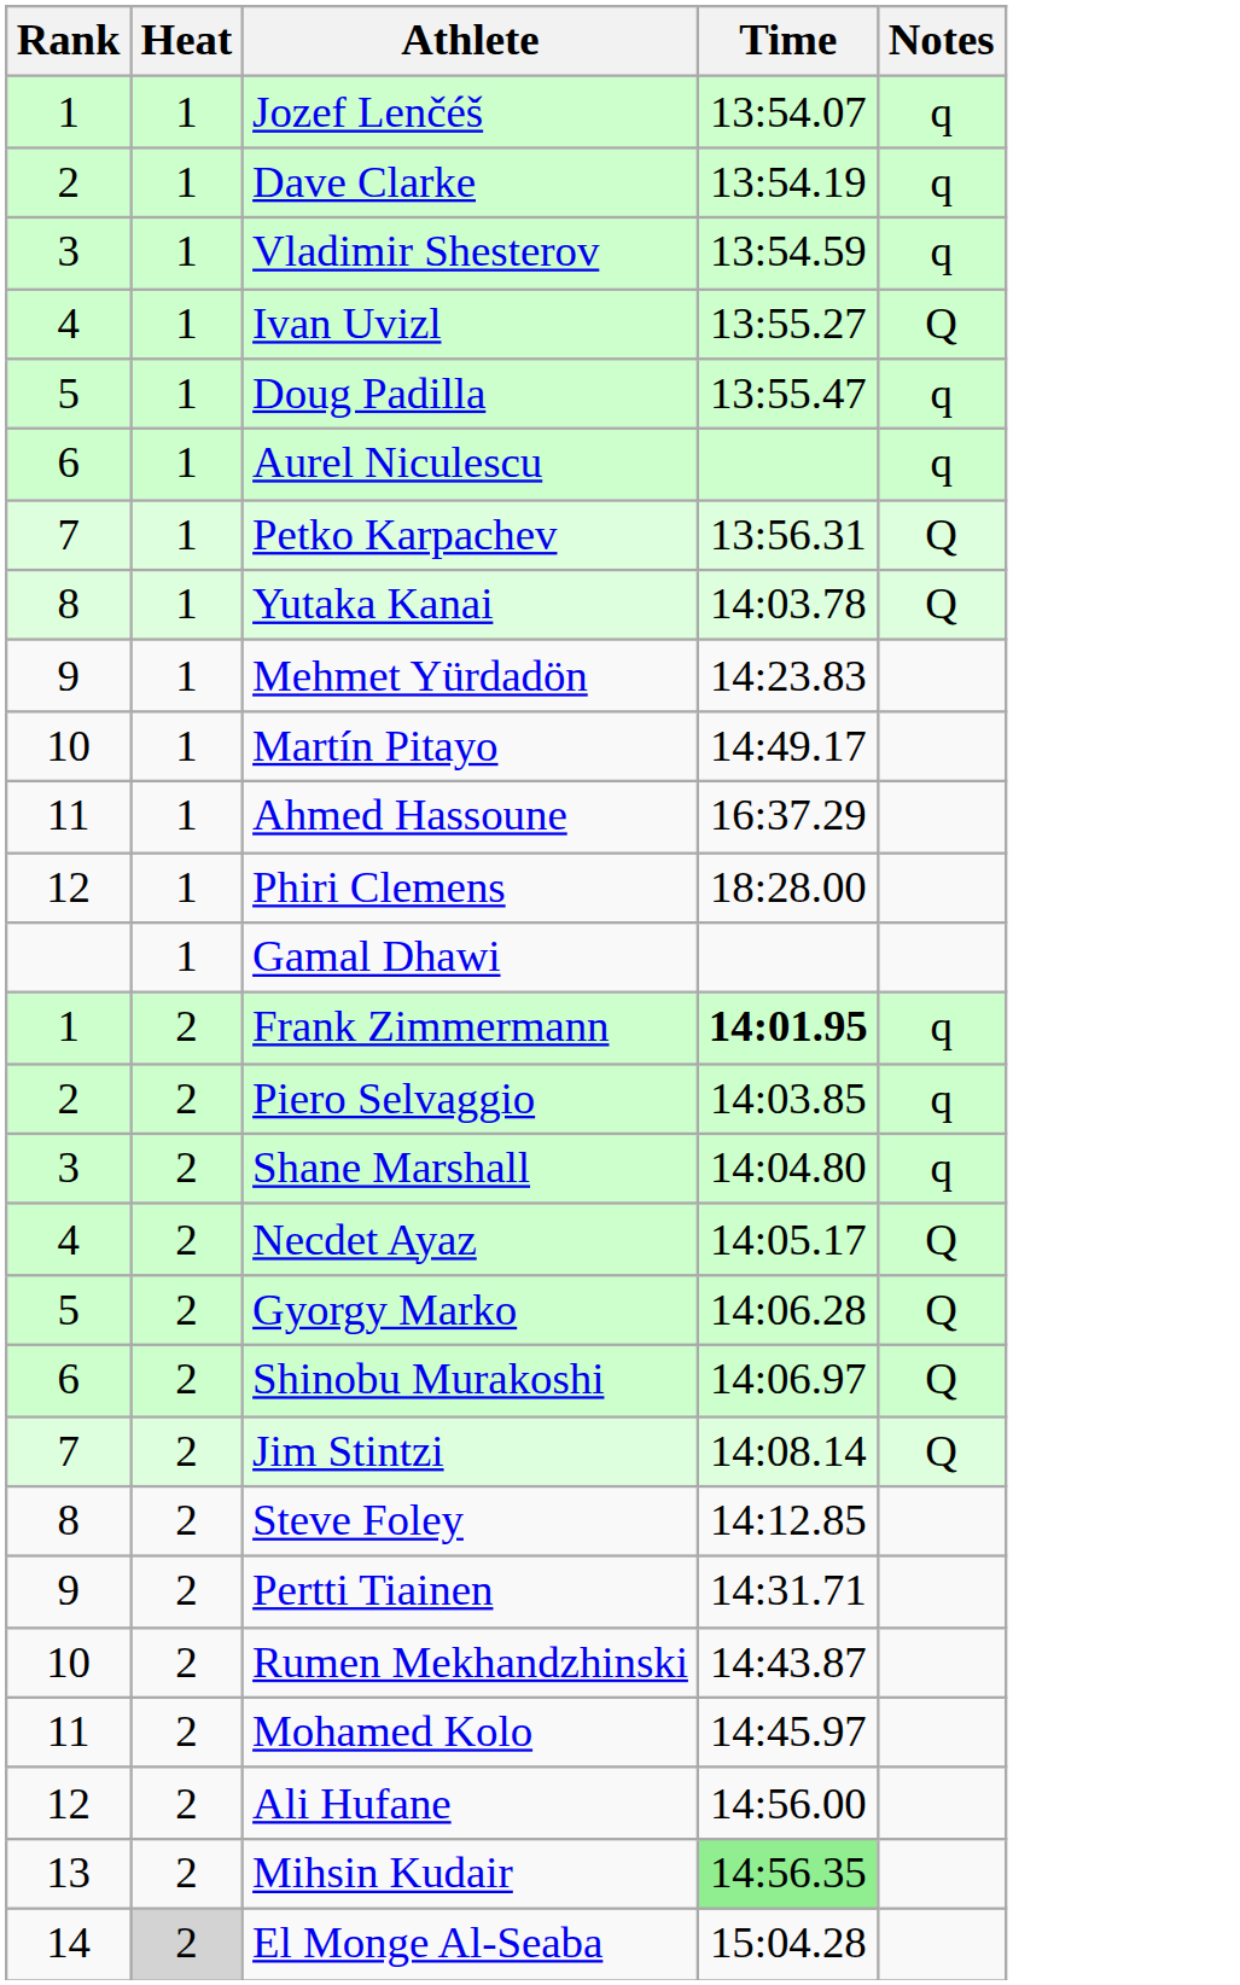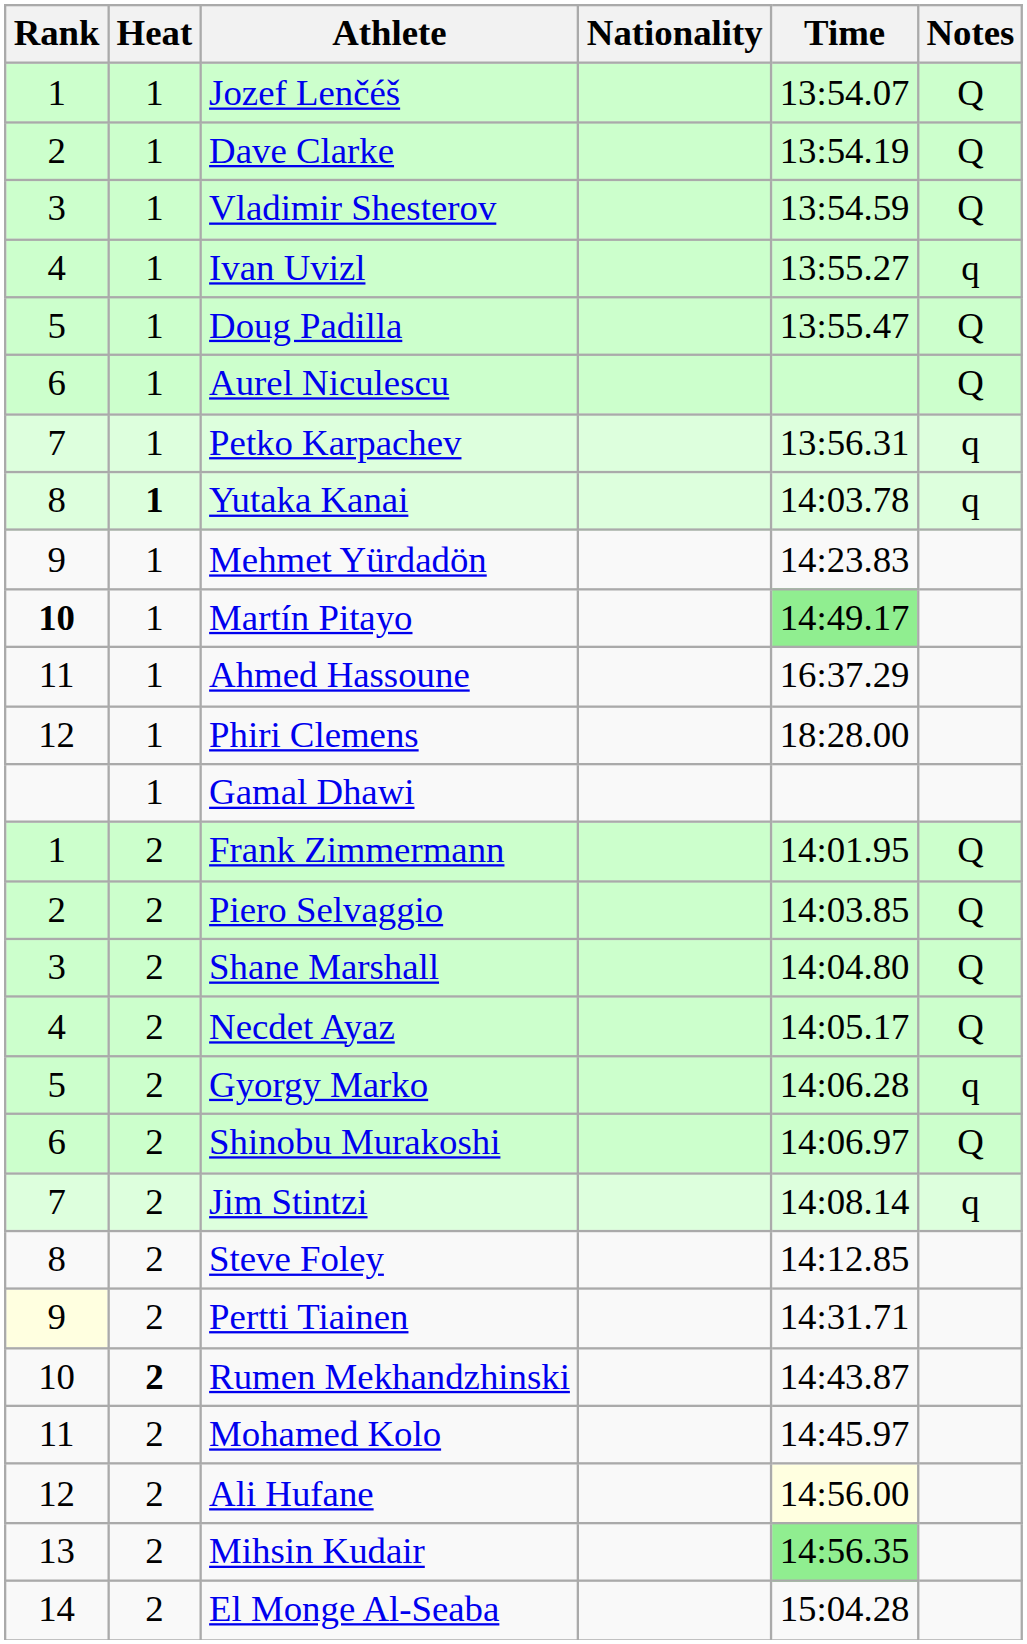 <table class="wikitable sortable" style="text-align:center">
 <tr>
 <th>Rank</th>
 <th>Heat</th>
 <th>Athlete</th>
+<th>Nationality</th>
 <th>Time</th>
 <th>Notes</th>
 </tr>
 <tr bgcolor=ccffcc>
 <td>1</td>
 <td>1</td>
 <td align=left><a href='#'>Jozef Lenčéš</a></td>
+<td align=left></td>
 <td>13:54.07</td>
-<td>q</td>
+<td>Q</td>
 </tr>
 <tr bgcolor=ccffcc>
 <td>2</td>
 <td>1</td>
 <td align=left><a href='#'>Dave Clarke</a></td>
+<td align=left></td>
 <td>13:54.19</td>
-<td>q</td>
+<td>Q</td>
 </tr>
 <tr bgcolor=ccffcc>
 <td>3</td>
 <td>1</td>
 <td align=left><a href='#'>Vladimir Shesterov</a></td>
+<td align=left></td>
 <td>13:54.59</td>
-<td>q</td>
+<td>Q</td>
 </tr>
 <tr bgcolor=ccffcc>
 <td>4</td>
 <td>1</td>
 <td align=left><a href='#'>Ivan Uvizl</a></td>
+<td align=left></td>
 <td>13:55.27</td>
-<td>Q</td>
+<td>q</td>
 </tr>
 <tr bgcolor=ccffcc>
 <td>5</td>
 <td>1</td>
 <td align=left><a href='#'>Doug Padilla</a></td>
+<td align=left></td>
 <td>13:55.47</td>
-<td>q</td>
+<td>Q</td>
 </tr>
 <tr bgcolor=ccffcc>
 <td>6</td>
 <td>1</td>
 <td align=left><a href='#'>Aurel Niculescu</a></td>
+<td align=left></td>
 <td></td>
-<td>q</td>
+<td>Q</td>
 </tr>
 <tr bgcolor=ddffdd>
 <td>7</td>
 <td>1</td>
 <td align=left><a href='#'>Petko Karpachev</a></td>
+<td align=left></td>
 <td>13:56.31</td>
-<td>Q</td>
+<td>q</td>
 </tr>
 <tr bgcolor=ddffdd>
 <td>8</td>
-<td>1</td>
+<td><strong>1</strong></td>
 <td align=left><a href='#'>Yutaka Kanai</a></td>
+<td align=left></td>
 <td>14:03.78</td>
-<td>Q</td>
+<td>q</td>
 </tr>
 <tr>
 <td>9</td>
 <td>1</td>
 <td align=left><a href='#'>Mehmet Yürdadön</a></td>
+<td align=left></td>
 <td>14:23.83</td>
 <td></td>
 </tr>
 <tr>
-<td>10</td>
+<td><strong>10</strong></td>
 <td>1</td>
 <td align=left><a href='#'>Martín Pitayo</a></td>
-<td>14:49.17</td>
+<td align=left></td>
+<td style="background: lightgreen;">14:49.17</td>
 <td></td>
 </tr>
 <tr>
 <td>11</td>
 <td>1</td>
 <td align=left><a href='#'>Ahmed Hassoune</a></td>
+<td align=left></td>
 <td>16:37.29</td>
 <td></td>
 </tr>
 <tr>
 <td>12</td>
 <td>1</td>
 <td align=left><a href='#'>Phiri Clemens</a></td>
+<td align=left></td>
 <td>18:28.00</td>
 <td></td>
 </tr>
 <tr>
 <td></td>
 <td>1</td>
 <td align=left><a href='#'>Gamal Dhawi</a></td>
+<td align=left></td>
 <td></td>
 <td></td>
 </tr>
 <tr bgcolor=ccffcc>
 <td>1</td>
 <td>2</td>
 <td align=left><a href='#'>Frank Zimmermann</a></td>
-<td><strong>14:01.95</strong></td>
-<td>q</td>
+<td align=left></td>
+<td>14:01.95</td>
+<td>Q</td>
 </tr>
 <tr bgcolor=ccffcc>
 <td>2</td>
 <td>2</td>
 <td align=left><a href='#'>Piero Selvaggio</a></td>
+<td align=left></td>
 <td>14:03.85</td>
-<td>q</td>
+<td>Q</td>
 </tr>
 <tr bgcolor=ccffcc>
 <td>3</td>
 <td>2</td>
 <td align=left><a href='#'>Shane Marshall</a></td>
+<td align=left></td>
 <td>14:04.80</td>
-<td>q</td>
+<td>Q</td>
 </tr>
 <tr bgcolor=ccffcc>
 <td>4</td>
 <td>2</td>
 <td align=left><a href='#'>Necdet Ayaz</a></td>
+<td align=left></td>
 <td>14:05.17</td>
 <td>Q</td>
 </tr>
 <tr bgcolor=ccffcc>
 <td>5</td>
 <td>2</td>
 <td align=left><a href='#'>Gyorgy Marko</a></td>
+<td align=left></td>
 <td>14:06.28</td>
-<td>Q</td>
+<td>q</td>
 </tr>
 <tr bgcolor=ccffcc>
 <td>6</td>
 <td>2</td>
 <td align=left><a href='#'>Shinobu Murakoshi</a></td>
+<td align=left></td>
 <td>14:06.97</td>
 <td>Q</td>
 </tr>
 <tr bgcolor=ddffdd>
 <td>7</td>
 <td>2</td>
 <td align=left><a href='#'>Jim Stintzi</a></td>
+<td align=left></td>
 <td>14:08.14</td>
-<td>Q</td>
+<td>q</td>
 </tr>
 <tr>
 <td>8</td>
 <td>2</td>
 <td align=left><a href='#'>Steve Foley</a></td>
+<td align=left></td>
 <td>14:12.85</td>
 <td></td>
 </tr>
 <tr>
-<td>9</td>
+<td style="background: lightyellow;">9</td>
 <td>2</td>
 <td align=left><a href='#'>Pertti Tiainen</a></td>
+<td align=left></td>
 <td>14:31.71</td>
 <td></td>
 </tr>
 <tr>
 <td>10</td>
-<td>2</td>
+<td><strong>2</strong></td>
 <td align=left><a href='#'>Rumen Mekhandzhinski</a></td>
+<td align=left></td>
 <td>14:43.87</td>
 <td></td>
 </tr>
 <tr>
 <td>11</td>
 <td>2</td>
 <td align=left><a href='#'>Mohamed Kolo</a></td>
+<td align=left></td>
 <td>14:45.97</td>
 <td></td>
 </tr>
 <tr>
 <td>12</td>
 <td>2</td>
 <td align=left><a href='#'>Ali Hufane</a></td>
-<td>14:56.00</td>
+<td align=left></td>
+<td style="background: lightyellow;">14:56.00</td>
 <td></td>
 </tr>
 <tr>
 <td>13</td>
 <td>2</td>
 <td align=left><a href='#'>Mihsin Kudair</a></td>
+<td align=left></td>
 <td style="background: lightgreen;">14:56.35</td>
 <td></td>
 </tr>
 <tr>
 <td>14</td>
-<td style="background: lightgrey;">2</td>
+<td>2</td>
 <td align=left><a href='#'>El Monge Al-Seaba</a></td>
+<td align=left></td>
 <td>15:04.28</td>
 <td></td>
 </tr>
 </table>
